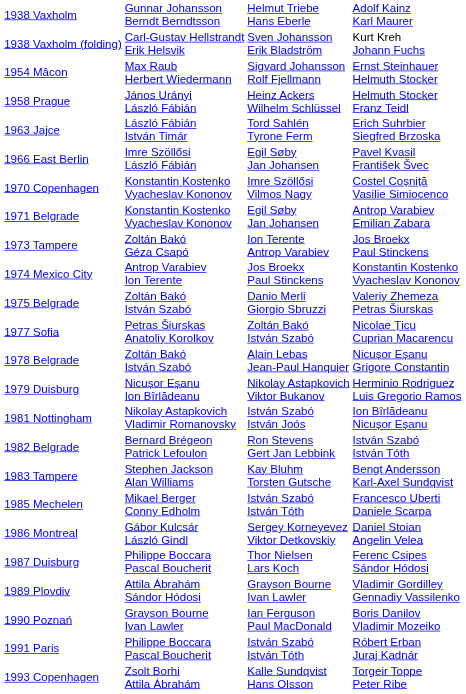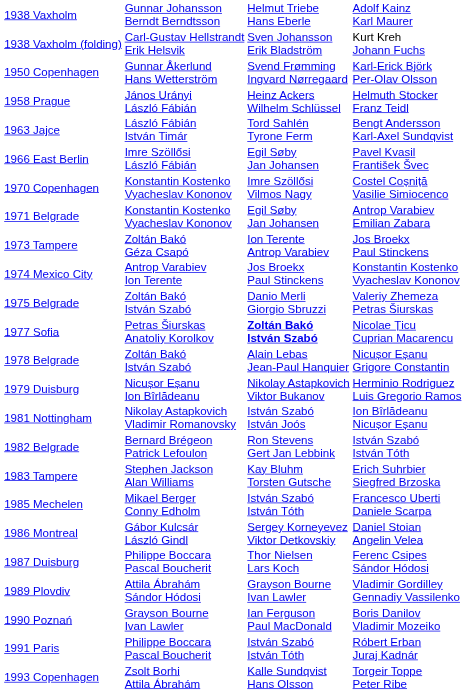 <table>
 <tr>
 <td><a href='#'>1938 Vaxholm</a></td>
 <td><a href='#'>Gunnar Johansson</a><br><a href='#'>Berndt Berndtsson</a><br></td>
 <td><a href='#'>Helmut Triebe</a><br><a href='#'>Hans Eberle</a><br></td>
 <td><a href='#'>Adolf Kainz</a><br><a href='#'>Karl Maurer</a><br></td>
 </tr>
 <tr>
 <td><a href='#'>1938 Vaxholm (folding)</a></td>
 <td><a href='#'>Carl-Gustav Hellstrandt</a><br><a href='#'>Erik Helsvik</a><br></td>
 <td><a href='#'>Sven Johansson</a><br><a href='#'>Erik Bladström</a><br></td>
 <td>Kurt Kreh<br><a href='#'>Johann Fuchs</a><br></td>
 </tr>
 <tr>
-<td><a href='#'>1954 Mâcon</a></td>
-<td><a href='#'>Max Raub</a><br><a href='#'>Herbert Wiedermann</a><br></td>
-<td><a href='#'>Sigvard Johansson</a><br><a href='#'>Rolf Fjellmann</a><br></td>
-<td><a href='#'>Ernst Steinhauer</a><br><a href='#'>Helmuth Stocker</a><br></td>
+<td><a href='#'>1950 Copenhagen</a></td>
+<td><a href='#'>Gunnar Åkerlund</a><br><a href='#'>Hans Wetterström</a><br></td>
+<td><a href='#'>Svend Frømming</a><br><a href='#'>Ingvard Nørregaard</a><br></td>
+<td><a href='#'>Karl-Erick Björk</a><br><a href='#'>Per-Olav Olsson</a><br></td>
 </tr>
 <tr>
 <td><a href='#'>1958 Prague</a></td>
 <td><a href='#'>János Urányi</a><br><a href='#'>László Fábián</a><br></td>
 <td><a href='#'>Heinz Ackers</a><br><a href='#'>Wilhelm Schlüssel</a><br></td>
 <td><a href='#'>Helmuth Stocker</a><br><a href='#'>Franz Teidl</a><br></td>
 </tr>
 <tr>
 <td><a href='#'>1963 Jajce</a></td>
 <td><a href='#'>László Fábián</a><br><a href='#'>István Timár</a><br></td>
 <td><a href='#'>Tord Sahlén</a><br><a href='#'>Tyrone Ferm</a><br></td>
-<td><a href='#'>Erich Suhrbier</a><br><a href='#'>Siegfred Brzoska</a><br></td>
+<td><a href='#'>Bengt Andersson</a><br><a href='#'>Karl-Axel Sundqvist</a><br></td>
 </tr>
 <tr>
 <td><a href='#'>1966 East Berlin</a></td>
 <td><a href='#'>Imre Szöllősi</a><br><a href='#'>László Fábián</a><br></td>
 <td><a href='#'>Egil Søby</a><br><a href='#'>Jan Johansen</a><br></td>
 <td><a href='#'>Pavel Kvasil</a><br><a href='#'>František Švec</a><br></td>
 </tr>
 <tr>
 <td><a href='#'>1970 Copenhagen</a></td>
 <td><a href='#'>Konstantin Kostenko</a><br><a href='#'>Vyacheslav Kononov</a><br></td>
 <td><a href='#'>Imre Szöllősi</a><br><a href='#'>Vilmos Nagy</a><br></td>
 <td><a href='#'>Costel Coșniță</a><br><a href='#'>Vasilie Simiocenco</a><br></td>
 </tr>
 <tr>
 <td><a href='#'>1971 Belgrade</a></td>
 <td><a href='#'>Konstantin Kostenko</a><br><a href='#'>Vyacheslav Kononov</a><br></td>
 <td><a href='#'>Egil Søby</a><br><a href='#'>Jan Johansen</a><br></td>
 <td><a href='#'>Antrop Varabiev</a><br><a href='#'>Emilian Zabara</a><br></td>
 </tr>
 <tr>
 <td><a href='#'>1973 Tampere</a></td>
 <td><a href='#'>Zoltán Bakó</a><br><a href='#'>Géza Csapó</a><br></td>
 <td><a href='#'>Ion Terente</a><br><a href='#'>Antrop Varabiev</a><br></td>
 <td><a href='#'>Jos Broekx</a><br><a href='#'>Paul Stinckens</a><br></td>
 </tr>
 <tr>
 <td><a href='#'>1974 Mexico City</a></td>
 <td><a href='#'>Antrop Varabiev</a><br><a href='#'>Ion Terente</a><br></td>
 <td><a href='#'>Jos Broekx</a><br><a href='#'>Paul Stinckens</a><br></td>
 <td><a href='#'>Konstantin Kostenko</a><br><a href='#'>Vyacheslav Kononov</a><br></td>
 </tr>
 <tr>
 <td><a href='#'>1975 Belgrade</a></td>
 <td><a href='#'>Zoltán Bakó</a><br><a href='#'>István Szabó</a><br></td>
 <td><a href='#'>Danio Merli</a><br><a href='#'>Giorgio Sbruzzi</a><br></td>
 <td><a href='#'>Valeriy Zhemeza</a><br><a href='#'>Petras Šiurskas</a><br></td>
 </tr>
 <tr>
 <td><a href='#'>1977 Sofia</a></td>
 <td><a href='#'>Petras Šiurskas</a><br><a href='#'>Anatoliy Korolkov</a><br></td>
-<td><a href='#'>Zoltán Bakó</a><br><a href='#'>István Szabó</a><br></td>
+<td><strong><a href='#'>Zoltán Bakó</a><br><a href='#'>István Szabó</a><br></strong></td>
 <td><a href='#'>Nicolae Țicu</a><br><a href='#'>Cuprian Macarencu</a><br></td>
 </tr>
 <tr>
 <td><a href='#'>1978 Belgrade</a></td>
 <td><a href='#'>Zoltán Bakó</a><br><a href='#'>István Szabó</a><br></td>
 <td><a href='#'>Alain Lebas</a><br><a href='#'>Jean-Paul Hanquier</a><br></td>
 <td><a href='#'>Nicușor Eșanu</a><br><a href='#'>Grigore Constantin</a><br></td>
 </tr>
 <tr>
 <td><a href='#'>1979 Duisburg</a></td>
 <td><a href='#'>Nicușor Eșanu</a><br><a href='#'>Ion Bîrlădeanu</a><br></td>
 <td><a href='#'>Nikolay Astapkovich</a><br><a href='#'>Viktor Bukanov</a><br></td>
 <td><a href='#'>Herminio Rodriguez</a><br><a href='#'>Luis Gregorio Ramos</a><br></td>
 </tr>
 <tr>
 <td><a href='#'>1981 Nottingham</a></td>
 <td><a href='#'>Nikolay Astapkovich</a><br><a href='#'>Vladimir Romanovsky</a><br></td>
 <td><a href='#'>István Szabó</a><br><a href='#'>István Joós</a><br></td>
 <td><a href='#'>Ion Bîrlădeanu</a><br><a href='#'>Nicușor Eșanu</a><br></td>
 </tr>
 <tr>
 <td><a href='#'>1982 Belgrade</a></td>
 <td><a href='#'>Bernard Brégeon</a><br><a href='#'>Patrick Lefoulon</a><br></td>
 <td><a href='#'>Ron Stevens</a><br><a href='#'>Gert Jan Lebbink</a><br></td>
 <td><a href='#'>István Szabó</a><br><a href='#'>István Tóth</a><br></td>
 </tr>
 <tr>
 <td><a href='#'>1983 Tampere</a></td>
 <td><a href='#'>Stephen Jackson</a><br><a href='#'>Alan Williams</a><br></td>
 <td><a href='#'>Kay Bluhm</a><br><a href='#'>Torsten Gutsche</a><br></td>
-<td><a href='#'>Bengt Andersson</a><br><a href='#'>Karl-Axel Sundqvist</a><br></td>
+<td><a href='#'>Erich Suhrbier</a><br><a href='#'>Siegfred Brzoska</a><br></td>
 </tr>
 <tr>
 <td><a href='#'>1985 Mechelen</a></td>
 <td><a href='#'>Mikael Berger</a><br><a href='#'>Conny Edholm</a><br></td>
 <td><a href='#'>István Szabó</a><br><a href='#'>István Tóth</a><br></td>
 <td><a href='#'>Francesco Uberti</a><br><a href='#'>Daniele Scarpa</a><br></td>
 </tr>
 <tr>
 <td><a href='#'>1986 Montreal</a></td>
 <td><a href='#'>Gábor Kulcsár</a><br><a href='#'>László Gindl</a><br></td>
 <td><a href='#'>Sergey Korneyevez</a><br><a href='#'>Viktor Detkovskiy</a><br></td>
 <td><a href='#'>Daniel Stoian</a><br><a href='#'>Angelin Velea</a><br></td>
 </tr>
 <tr>
 <td><a href='#'>1987 Duisburg</a></td>
 <td><a href='#'>Philippe Boccara</a><br><a href='#'>Pascal Boucherit</a><br></td>
 <td><a href='#'>Thor Nielsen</a><br><a href='#'>Lars Koch</a><br></td>
 <td><a href='#'>Ferenc Csipes</a><br><a href='#'>Sándor Hódosi</a><br></td>
 </tr>
 <tr>
 <td><a href='#'>1989 Plovdiv</a></td>
 <td><a href='#'>Attila Ábrahám</a><br><a href='#'>Sándor Hódosi</a><br></td>
 <td><a href='#'>Grayson Bourne</a><br><a href='#'>Ivan Lawler</a><br></td>
 <td><a href='#'>Vladimir Gordilley</a><br><a href='#'>Gennadiy Vassilenko</a><br></td>
 </tr>
 <tr>
 <td><a href='#'>1990 Poznań</a></td>
 <td><a href='#'>Grayson Bourne</a><br><a href='#'>Ivan Lawler</a><br></td>
 <td><a href='#'>Ian Ferguson</a><br><a href='#'>Paul MacDonald</a><br></td>
 <td><a href='#'>Boris Danilov</a><br><a href='#'>Vladimir Mozeiko</a><br></td>
 </tr>
 <tr>
 <td><a href='#'>1991 Paris</a></td>
 <td><a href='#'>Philippe Boccara</a><br><a href='#'>Pascal Boucherit</a><br></td>
 <td><a href='#'>István Szabó</a><br><a href='#'>István Tóth</a><br></td>
 <td><a href='#'>Róbert Erban</a><br><a href='#'>Juraj Kadnár</a><br></td>
 </tr>
 <tr>
 <td><a href='#'>1993 Copenhagen</a></td>
 <td><a href='#'>Zsolt Borhi</a><br><a href='#'>Attila Ábrahám</a><br></td>
 <td><a href='#'>Kalle Sundqvist</a><br><a href='#'>Hans Olsson</a><br></td>
 <td><a href='#'>Torgeir Toppe</a><br><a href='#'>Peter Ribe</a><br></td>
 </tr>
 </table>
